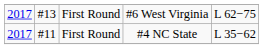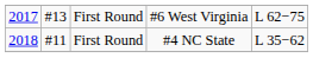 <table class="wikitable" style="text-align:center">
 <tr>
 </tr>
 <tr>
 <td rowspan=1><a href='#'>2017</a></td>
 <td>#13</td>
 <td>First Round</td>
 <td>#6 West Virginia</td>
 <td>L 62−75</td>
 </tr>
 <tr style="text-align:center;">
-<td rowspan=1><a href='#'>2017</a></td>
+<td rowspan=1><a href='#'>2018</a></td>
 <td>#11</td>
 <td>First Round</td>
 <td>#4 NC State</td>
 <td>L 35−62</td>
 </tr>
 <tr style="text-align:center;">
 </tr>
 </table>
